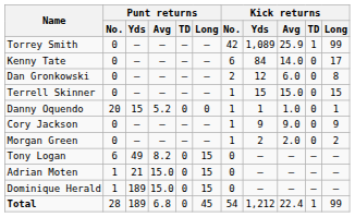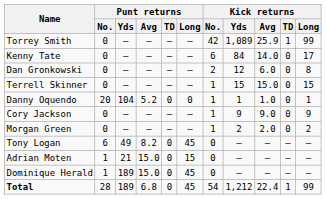 <table class="wikitable" border="1" style="white-space:nowrap;">
 <tr>
 <th rowspan="2">Name</th>
 <th colspan="5">Punt returns</th>
 <th colspan="5">Kick returns</th>
 </tr>
 <tr>
 <th>No.</th>
 <th>Yds</th>
 <th>Avg</th>
 <th>TD</th>
 <th>Long</th>
 <th>No.</th>
 <th>Yds</th>
 <th>Avg</th>
 <th>TD</th>
 <th>Long</th>
 </tr>
 <tr style="text-align:center;">
 <td align="left">Torrey Smith</td>
 <td>0</td>
 <td>—</td>
 <td>—</td>
 <td>—</td>
 <td>—</td>
 <td>42</td>
 <td>1,089</td>
 <td>25.9</td>
 <td>1</td>
 <td>99</td>
 </tr>
 <tr style="text-align:center;">
 <td align="left">Kenny Tate</td>
 <td>0</td>
 <td>—</td>
 <td>—</td>
 <td>—</td>
 <td>—</td>
 <td>6</td>
 <td>84</td>
 <td>14.0</td>
 <td>0</td>
 <td>17</td>
 </tr>
 <tr style="text-align:center;">
 <td align="left">Dan Gronkowski</td>
 <td>0</td>
 <td>—</td>
 <td>—</td>
 <td>—</td>
 <td>—</td>
 <td>2</td>
 <td>12</td>
 <td>6.0</td>
 <td>0</td>
 <td>8</td>
 </tr>
 <tr style="text-align:center;">
 <td align="left">Terrell Skinner</td>
 <td>0</td>
 <td>—</td>
 <td>—</td>
 <td>—</td>
 <td>—</td>
 <td>1</td>
 <td>15</td>
 <td>15.0</td>
 <td>0</td>
 <td>15</td>
 </tr>
 <tr style="text-align:center;">
 <td align="left">Danny Oquendo</td>
 <td>20</td>
-<td>15</td>
+<td>104</td>
 <td>5.2</td>
 <td>0</td>
 <td>0</td>
 <td>1</td>
 <td>1</td>
 <td>1.0</td>
 <td>0</td>
 <td>1</td>
 </tr>
 <tr style="text-align:center;">
 <td align="left">Cory Jackson</td>
 <td>0</td>
 <td>—</td>
 <td>—</td>
 <td>—</td>
 <td>—</td>
 <td>1</td>
 <td>9</td>
 <td>9.0</td>
 <td>0</td>
 <td>9</td>
 </tr>
 <tr style="text-align:center;">
 <td align="left">Morgan Green</td>
 <td>0</td>
 <td>—</td>
 <td>—</td>
 <td>—</td>
 <td>—</td>
 <td>1</td>
 <td>2</td>
 <td>2.0</td>
 <td>0</td>
 <td>2</td>
 </tr>
 <tr style="text-align:center;">
 <td align="left">Tony Logan</td>
 <td>6</td>
 <td>49</td>
 <td>8.2</td>
 <td>0</td>
-<td>15</td>
+<td>45</td>
 <td>0</td>
 <td>—</td>
 <td>—</td>
 <td>—</td>
 <td>–</td>
 </tr>
 <tr style="text-align:center;">
 <td align="left">Adrian Moten</td>
 <td>1</td>
 <td>21</td>
 <td>15.0</td>
 <td>0</td>
 <td>15</td>
 <td>0</td>
 <td>—</td>
 <td>—</td>
 <td>—</td>
 <td>–</td>
 </tr>
 <tr style="text-align:center;">
 <td align="left">Dominique Herald</td>
 <td>1</td>
 <td>189</td>
 <td>15.0</td>
 <td>0</td>
-<td>15</td>
+<td>45</td>
 <td>0</td>
 <td>—</td>
 <td>—</td>
 <td>—</td>
 <td>–</td>
 </tr>
 <tr style="text-align:center;">
 <td align="left"><strong>Total</strong></td>
 <td>28</td>
 <td>189</td>
 <td>6.8</td>
 <td>0</td>
 <td>45</td>
 <td>54</td>
 <td>1,212</td>
 <td>22.4</td>
 <td>1</td>
 <td>99</td>
 </tr>
 </table>
